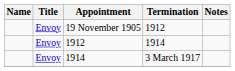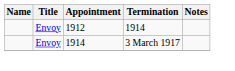 <table class="wikitable">
 <tr valign="middle">
 <th>Name</th>
 <th>Title</th>
 <th>Appointment</th>
 <th>Termination</th>
 <th>Notes</th>
-</tr>
-<tr>
-<td></td>
-<td><a href='#'>Envoy</a></td>
-<td>19 November 1905</td>
-<td>1912</td>
-<td></td>
 </tr>
 <tr>
 <td></td>
 <td><a href='#'>Envoy</a></td>
 <td>1912</td>
 <td>1914</td>
 <td></td>
 </tr>
 <tr>
 <td></td>
 <td><a href='#'>Envoy</a></td>
 <td>1914</td>
 <td>3 March 1917</td>
 <td></td>
 </tr>
 <tr>
 </tr>
 </table>
